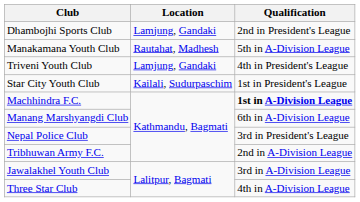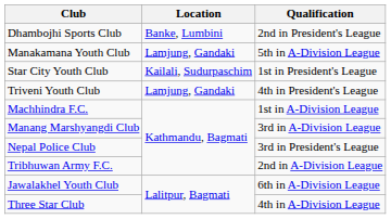 <table class="wikitable">
 <tr>
 <th>Club</th>
 <th>Location</th>
 <th>Qualification</th>
 </tr>
 <tr>
 <td>Dhambojhi Sports Club</td>
-<td><a href='#'>Lamjung</a>, <a href='#'>Gandaki</a></td>
+<td><a href='#'>Banke</a>, <a href='#'>Lumbini</a></td>
 <td>2nd in President's League</td>
 </tr>
 <tr>
 <td>Manakamana Youth Club</td>
-<td><a href='#'>Rautahat</a>, <a href='#'>Madhesh</a></td>
+<td><a href='#'>Lamjung</a>, <a href='#'>Gandaki</a></td>
 <td>5th in <a href='#'>A-Division League</a></td>
+</tr>
+<tr>
+<td>Star City Youth Club</td>
+<td><a href='#'>Kailali</a>, <a href='#'>Sudurpaschim</a></td>
+<td>1st in President's League</td>
 </tr>
 <tr>
 <td>Triveni Youth Club</td>
 <td><a href='#'>Lamjung</a>, <a href='#'>Gandaki</a></td>
 <td>4th in President's League</td>
 </tr>
 <tr>
-<td>Star City Youth Club</td>
-<td><a href='#'>Kailali</a>, <a href='#'>Sudurpaschim</a></td>
-<td>1st in President's League</td>
-</tr>
-<tr>
 <td><a href='#'>Machhindra F.C.</a></td>
 <td rowspan="4"><a href='#'>Kathmandu</a>, <a href='#'>Bagmati</a></td>
-<td><strong>1st in <a href='#'>A-Division League</a></strong></td>
+<td>1st in <a href='#'>A-Division League</a></td>
 </tr>
 <tr>
 <td><a href='#'>Manang Marshyangdi Club</a></td>
-<td>6th in <a href='#'>A-Division League</a></td>
+<td>3rd in <a href='#'>A-Division League</a></td>
 </tr>
 <tr>
 <td><a href='#'>Nepal Police Club</a></td>
 <td>3rd in President's League</td>
 </tr>
 <tr>
 <td><a href='#'>Tribhuwan Army F.C.</a></td>
 <td>2nd in <a href='#'>A-Division League</a></td>
 </tr>
 <tr>
 <td><a href='#'>Jawalakhel Youth Club</a></td>
 <td rowspan="2"><a href='#'>Lalitpur</a>, <a href='#'>Bagmati</a></td>
-<td>3rd in <a href='#'>A-Division League</a></td>
+<td>6th in <a href='#'>A-Division League</a></td>
 </tr>
 <tr>
 <td><a href='#'>Three Star Club</a></td>
 <td>4th in <a href='#'>A-Division League</a></td>
 </tr>
 </table>
